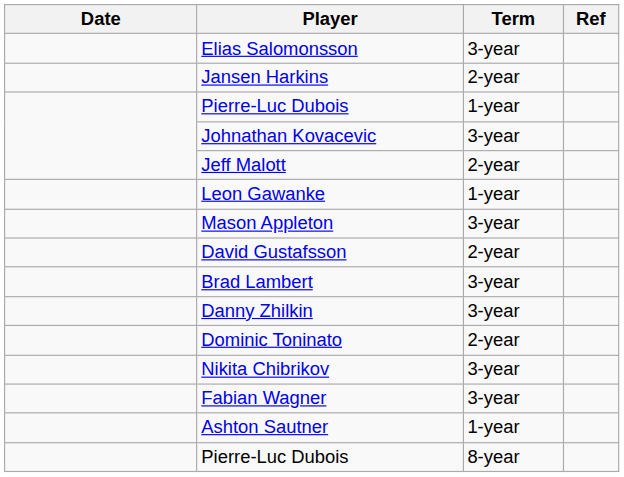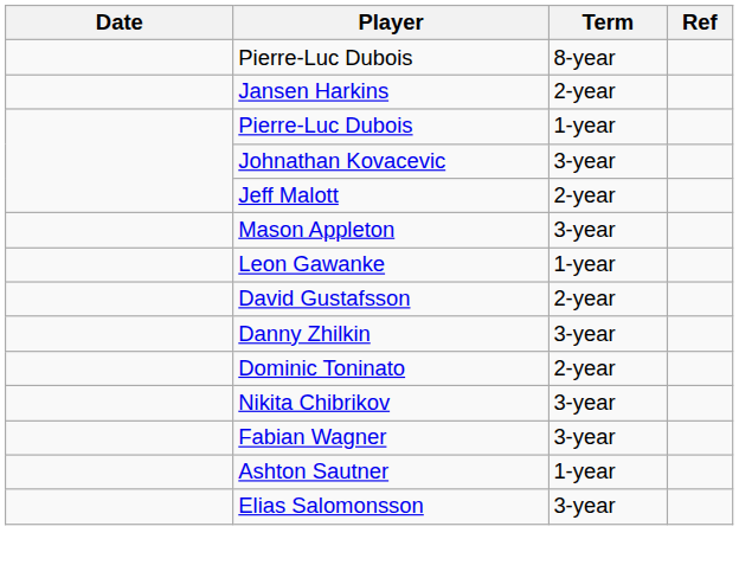 <table class="wikitable">
 <tr>
 <th style="width: 10em;">Date</th>
 <th style="width: 14em;">Player</th>
 <th style="width: 5em;">Term</th>
 <th style="width: 2.5em;">Ref</th>
 </tr>
 <tr>
 <td></td>
-<td><a href='#'>Elias Salomonsson</a></td>
-<td>3-year</td>
+<td>Pierre-Luc Dubois</td>
+<td>8-year</td>
 <td></td>
 </tr>
 <tr>
 <td></td>
 <td><a href='#'>Jansen Harkins</a></td>
 <td>2-year</td>
 <td></td>
 </tr>
 <tr>
 <td rowspan=3></td>
 <td><a href='#'>Pierre-Luc Dubois</a></td>
 <td>1-year</td>
 <td></td>
 </tr>
 <tr>
 <td><a href='#'>Johnathan Kovacevic</a></td>
 <td>3-year</td>
 <td></td>
 </tr>
 <tr>
 <td><a href='#'>Jeff Malott</a></td>
 <td>2-year</td>
 <td></td>
 </tr>
 <tr>
 <td></td>
+<td><a href='#'>Mason Appleton</a></td>
+<td>3-year</td>
+<td></td>
+</tr>
+<tr>
+<td></td>
 <td><a href='#'>Leon Gawanke</a></td>
 <td>1-year</td>
 <td></td>
 </tr>
 <tr>
 <td></td>
-<td><a href='#'>Mason Appleton</a></td>
-<td>3-year</td>
-<td></td>
-</tr>
-<tr>
-<td></td>
 <td><a href='#'>David Gustafsson</a></td>
 <td>2-year</td>
-<td></td>
-</tr>
-<tr>
-<td></td>
-<td><a href='#'>Brad Lambert</a></td>
-<td>3-year</td>
 <td></td>
 </tr>
 <tr>
 <td></td>
 <td><a href='#'>Danny Zhilkin</a></td>
 <td>3-year</td>
 <td></td>
 </tr>
 <tr>
 <td></td>
 <td><a href='#'>Dominic Toninato</a></td>
 <td>2-year</td>
 <td></td>
 </tr>
 <tr>
 <td></td>
 <td><a href='#'>Nikita Chibrikov</a></td>
 <td>3-year</td>
 <td></td>
 </tr>
 <tr>
 <td></td>
 <td><a href='#'>Fabian Wagner</a></td>
 <td>3-year</td>
 <td></td>
 </tr>
 <tr>
 <td></td>
 <td><a href='#'>Ashton Sautner</a></td>
 <td>1-year</td>
 <td></td>
 </tr>
 <tr>
 <td></td>
-<td>Pierre-Luc Dubois</td>
-<td>8-year</td>
+<td><a href='#'>Elias Salomonsson</a></td>
+<td>3-year</td>
 <td></td>
 </tr>
 </table>
